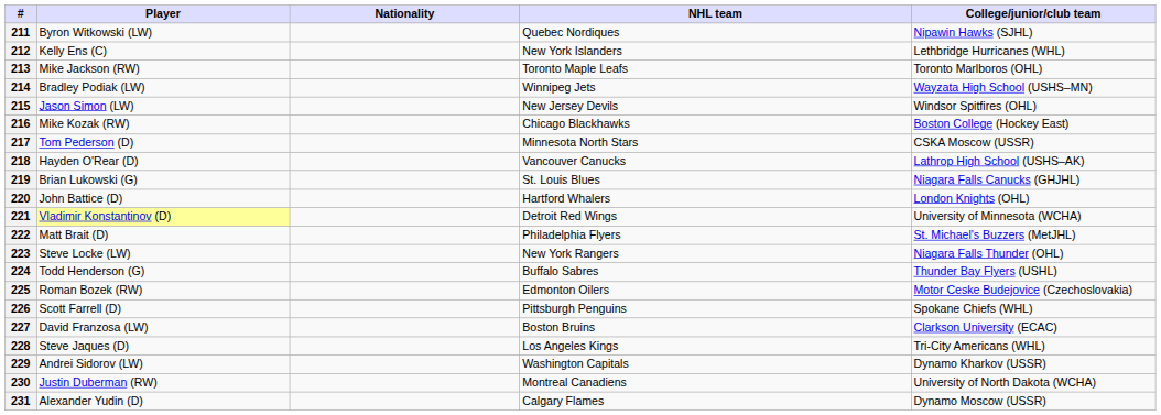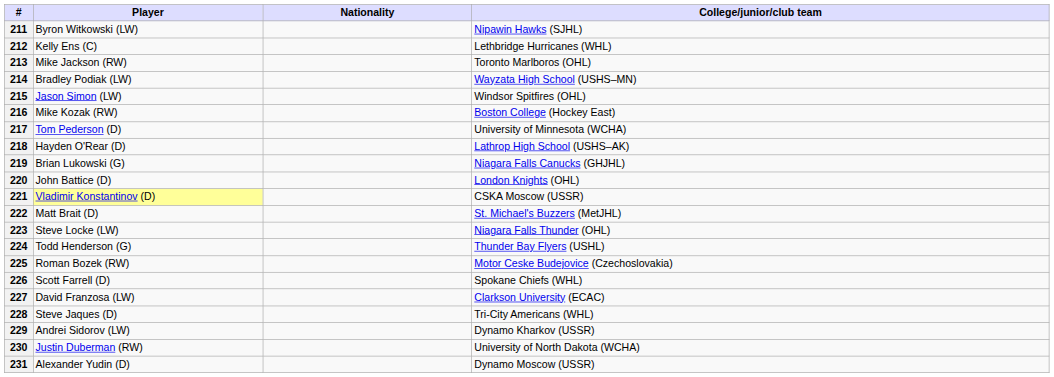 <table class="wikitable" style="width: 100%">
 <tr>
 <th style="background:#ddf; width:2.75%;">#</th>
 <th style="background:#ddf; width:22.0%;">Player</th>
 <th style="background:#ddf; width:20.0%;">Nationality</th>
-<th style="background:#ddf; width:34.0%;">NHL team</th>
 <th style="background:#ddf; width:100.0%;">College/junior/club team</th>
 </tr>
 <tr>
 <th>211</th>
 <td>Byron Witkowski (LW)</td>
 <td></td>
-<td>Quebec Nordiques</td>
 <td><a href='#'>Nipawin Hawks</a> (SJHL)</td>
 </tr>
 <tr>
 <th>212</th>
 <td>Kelly Ens (C)</td>
 <td></td>
-<td>New York Islanders</td>
 <td>Lethbridge Hurricanes (WHL)</td>
 </tr>
 <tr>
 <th>213</th>
 <td>Mike Jackson (RW)</td>
 <td></td>
-<td>Toronto Maple Leafs</td>
 <td>Toronto Marlboros (OHL)</td>
 </tr>
 <tr>
 <th>214</th>
 <td>Bradley Podiak (LW)</td>
 <td></td>
-<td>Winnipeg Jets</td>
 <td><a href='#'>Wayzata High School</a> (USHS–MN)</td>
 </tr>
 <tr>
 <th>215</th>
 <td><a href='#'>Jason Simon</a> (LW)</td>
 <td></td>
-<td>New Jersey Devils</td>
 <td>Windsor Spitfires (OHL)</td>
 </tr>
 <tr>
 <th>216</th>
 <td>Mike Kozak (RW)</td>
 <td></td>
-<td>Chicago Blackhawks</td>
 <td><a href='#'>Boston College</a> (Hockey East)</td>
 </tr>
 <tr>
 <th>217</th>
 <td><a href='#'>Tom Pederson</a> (D)</td>
 <td></td>
-<td>Minnesota North Stars</td>
-<td>CSKA Moscow (USSR)</td>
+<td>University of Minnesota (WCHA)</td>
 </tr>
 <tr>
 <th>218</th>
 <td>Hayden O'Rear (D)</td>
 <td></td>
-<td>Vancouver Canucks</td>
 <td><a href='#'>Lathrop High School</a> (USHS–AK)</td>
 </tr>
 <tr>
 <th>219</th>
 <td>Brian Lukowski (G)</td>
 <td></td>
-<td>St. Louis Blues</td>
 <td><a href='#'>Niagara Falls Canucks</a> (GHJHL)</td>
 </tr>
 <tr>
 <th>220</th>
 <td>John Battice (D)</td>
 <td></td>
-<td>Hartford Whalers</td>
 <td><a href='#'>London Knights</a> (OHL)</td>
 </tr>
 <tr>
 <th>221</th>
 <td bgcolor="#FFFF99"><a href='#'>Vladimir Konstantinov</a>  (D)</td>
 <td></td>
-<td>Detroit Red Wings</td>
-<td>University of Minnesota (WCHA)</td>
+<td>CSKA Moscow (USSR)</td>
 </tr>
 <tr>
 <th>222</th>
 <td>Matt Brait (D)</td>
 <td></td>
-<td>Philadelphia Flyers</td>
 <td><a href='#'>St. Michael's Buzzers</a> (MetJHL)</td>
 </tr>
 <tr>
 <th>223</th>
 <td>Steve Locke (LW)</td>
 <td></td>
-<td>New York Rangers</td>
 <td><a href='#'>Niagara Falls Thunder</a> (OHL)</td>
 </tr>
 <tr>
 <th>224</th>
 <td>Todd Henderson (G)</td>
 <td></td>
-<td>Buffalo Sabres</td>
 <td><a href='#'>Thunder Bay Flyers</a> (USHL)</td>
 </tr>
 <tr>
 <th>225</th>
 <td>Roman Bozek (RW)</td>
 <td></td>
-<td>Edmonton Oilers</td>
 <td><a href='#'>Motor Ceske Budejovice</a> (Czechoslovakia)</td>
 </tr>
 <tr>
 <th>226</th>
 <td>Scott Farrell (D)</td>
 <td></td>
-<td>Pittsburgh Penguins</td>
 <td>Spokane Chiefs (WHL)</td>
 </tr>
 <tr>
 <th>227</th>
 <td>David Franzosa (LW)</td>
 <td></td>
-<td>Boston Bruins</td>
 <td><a href='#'>Clarkson University</a> (ECAC)</td>
 </tr>
 <tr>
 <th>228</th>
 <td>Steve Jaques (D)</td>
 <td></td>
-<td>Los Angeles Kings</td>
 <td>Tri-City Americans (WHL)</td>
 </tr>
 <tr>
 <th>229</th>
 <td>Andrei Sidorov (LW)</td>
 <td></td>
-<td>Washington Capitals</td>
 <td>Dynamo Kharkov (USSR)</td>
 </tr>
 <tr>
 <th>230</th>
 <td><a href='#'>Justin Duberman</a> (RW)</td>
 <td></td>
-<td>Montreal Canadiens</td>
 <td>University of North Dakota (WCHA)</td>
 </tr>
 <tr>
 <th>231</th>
 <td>Alexander Yudin (D)</td>
 <td></td>
-<td>Calgary Flames</td>
 <td>Dynamo Moscow (USSR)</td>
 </tr>
 </table>
